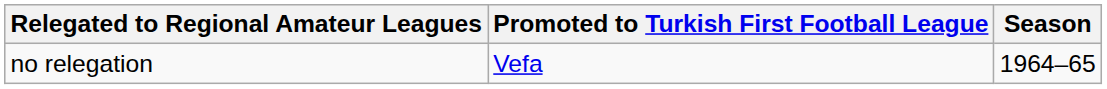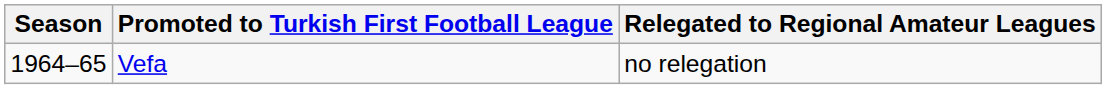 <table class="wikitable">
 <tr>
+<th>Season</th>
+<th>Promoted to <a href='#'>Turkish First Football League</a></th>
 <th>Relegated to Regional Amateur Leagues</th>
-<th>Promoted to <a href='#'>Turkish First Football League</a></th>
-<th>Season</th>
 </tr>
 <tr>
+<td>1964–65</td>
+<td><a href='#'>Vefa</a></td>
 <td>no relegation</td>
-<td><a href='#'>Vefa</a></td>
-<td>1964–65</td>
 </tr>
 </table>
